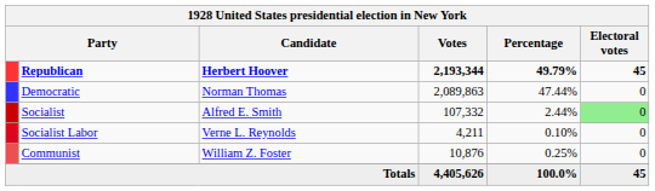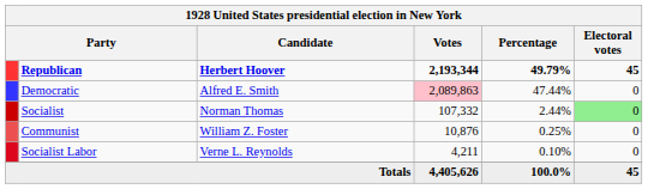 <table class="wikitable" style="font-size: 95%;">
 <tr>
 <th colspan="6">1928 United States presidential election in New York</th>
 </tr>
 <tr>
 <th colspan="2" style="width: 15em">Party</th>
 <th style="width: 17em">Candidate</th>
 <th style="width: 5em">Votes</th>
 <th style="width: 7em">Percentage</th>
 <th style="width: 5em">Electoral votes</th>
 </tr>
 <tr>
 <th style="background-color:#FF3333; width: 3px"></th>
 <td style="width: 130px"><strong><a href='#'>Republican</a></strong></td>
 <td><strong><a href='#'>Herbert Hoover</a></strong></td>
 <td align="right"><strong>2,193,344</strong></td>
 <td align="right"><strong>49.79%</strong></td>
 <td align="right"><strong>45</strong></td>
 </tr>
 <tr>
 <th style="background-color:#3333FF; width: 3px"></th>
 <td style="width: 130px"><a href='#'>Democratic</a></td>
-<td><a href='#'>Norman Thomas</a></td>
-<td align="right">2,089,863</td>
+<td><a href='#'>Alfred E. Smith</a></td>
+<td align="right" style="background: pink;">2,089,863</td>
 <td align="right">47.44%</td>
 <td align="right">0</td>
 </tr>
 <tr>
 <th style="background-color:#CC0000; width: 3px"></th>
 <td style="width: 130px"><a href='#'>Socialist</a></td>
-<td><a href='#'>Alfred E. Smith</a></td>
+<td><a href='#'>Norman Thomas</a></td>
 <td align="right">107,332</td>
 <td align="right">2.44%</td>
 <td align="right" style="background: lightgreen;">0</td>
+</tr>
+<tr>
+<th style="background-color:#EC5050; width: 3px"></th>
+<td style="width: 130px"><a href='#'>Communist</a></td>
+<td><a href='#'>William Z. Foster</a></td>
+<td align="right">10,876</td>
+<td align="right">0.25%</td>
+<td align="right">0</td>
 </tr>
 <tr>
 <th style="background-color:#DD051D; width: 3px"></th>
 <td style="width: 130px"><a href='#'>Socialist Labor</a></td>
 <td><a href='#'>Verne L. Reynolds</a></td>
 <td align="right">4,211</td>
 <td align="right">0.10%</td>
-<td align="right">0</td>
-</tr>
-<tr>
-<th style="background-color:#EC5050; width: 3px"></th>
-<td style="width: 130px"><a href='#'>Communist</a></td>
-<td><a href='#'>William Z. Foster</a></td>
-<td align="right">10,876</td>
-<td align="right">0.25%</td>
 <td align="right">0</td>
 </tr>
 <tr>
 </tr>
 <tr bgcolor="#EEEEEE">
 <td colspan="3" align="right"><strong>Totals</strong></td>
 <td align="right"><strong>4,405,626</strong></td>
 <td align="right"><strong>100.0%</strong></td>
 <td align="right"><strong>45</strong></td>
 </tr>
 </table>
